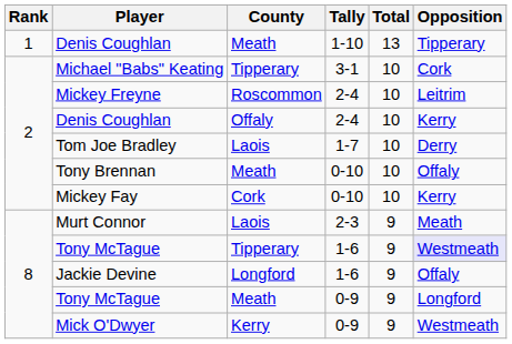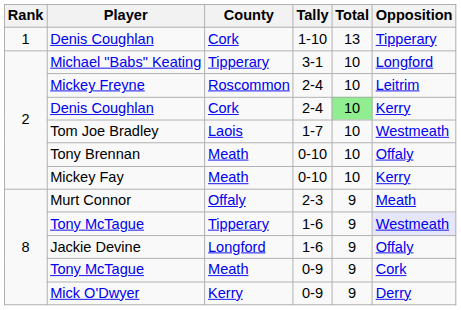 <table class="wikitable">
 <tr>
 <th>Rank</th>
 <th>Player</th>
 <th>County</th>
 <th>Tally</th>
 <th>Total</th>
 <th>Opposition</th>
 </tr>
 <tr>
 <td rowspan=1 align=center>1</td>
 <td><a href='#'>Denis Coughlan</a></td>
-<td><a href='#'>Meath</a></td>
+<td><a href='#'>Cork</a></td>
 <td align=center>1-10</td>
 <td align=center>13</td>
 <td><a href='#'>Tipperary</a></td>
 </tr>
 <tr>
 <td rowspan=6 align=center>2</td>
 <td><a href='#'>Michael "Babs" Keating</a></td>
 <td><a href='#'>Tipperary</a></td>
 <td align=center>3-1</td>
 <td align=center>10</td>
-<td><a href='#'>Cork</a></td>
+<td><a href='#'>Longford</a></td>
 </tr>
 <tr>
 <td><a href='#'>Mickey Freyne</a></td>
 <td><a href='#'>Roscommon</a></td>
 <td align=center>2-4</td>
 <td align=center>10</td>
 <td><a href='#'>Leitrim</a></td>
 </tr>
 <tr>
 <td><a href='#'>Denis Coughlan</a></td>
-<td><a href='#'>Offaly</a></td>
+<td><a href='#'>Cork</a></td>
 <td align=center>2-4</td>
-<td align=center>10</td>
+<td align=center style="background: lightgreen;">10</td>
 <td><a href='#'>Kerry</a></td>
 </tr>
 <tr>
 <td>Tom Joe Bradley</td>
 <td><a href='#'>Laois</a></td>
 <td align=center>1-7</td>
 <td align=center>10</td>
-<td><a href='#'>Derry</a></td>
+<td><a href='#'>Westmeath</a></td>
 </tr>
 <tr>
 <td>Tony Brennan</td>
 <td><a href='#'>Meath</a></td>
 <td align=center>0-10</td>
 <td align=center>10</td>
 <td><a href='#'>Offaly</a></td>
 </tr>
 <tr>
 <td>Mickey Fay</td>
-<td><a href='#'>Cork</a></td>
+<td><a href='#'>Meath</a></td>
 <td align=center>0-10</td>
 <td align=center>10</td>
 <td><a href='#'>Kerry</a></td>
 </tr>
 <tr>
 <td rowspan=5 align=center>8</td>
 <td>Murt Connor</td>
-<td><a href='#'>Laois</a></td>
+<td><a href='#'>Offaly</a></td>
 <td align=center>2-3</td>
 <td align=center>9</td>
 <td><a href='#'>Meath</a></td>
 </tr>
 <tr>
 <td><a href='#'>Tony McTague</a></td>
 <td><a href='#'>Tipperary</a></td>
 <td align=center>1-6</td>
 <td align=center>9</td>
 <td style="background: lavender;"><a href='#'>Westmeath</a></td>
 </tr>
 <tr>
 <td>Jackie Devine</td>
 <td><a href='#'>Longford</a></td>
 <td align=center>1-6</td>
 <td align=center>9</td>
 <td><a href='#'>Offaly</a></td>
 </tr>
 <tr>
 <td><a href='#'>Tony McTague</a></td>
 <td><a href='#'>Meath</a></td>
 <td align=center>0-9</td>
 <td align=center>9</td>
-<td><a href='#'>Longford</a></td>
+<td><a href='#'>Cork</a></td>
 </tr>
 <tr>
 <td><a href='#'>Mick O'Dwyer</a></td>
 <td><a href='#'>Kerry</a></td>
 <td align=center>0-9</td>
 <td align=center>9</td>
-<td><a href='#'>Westmeath</a></td>
+<td><a href='#'>Derry</a></td>
 </tr>
 </table>
